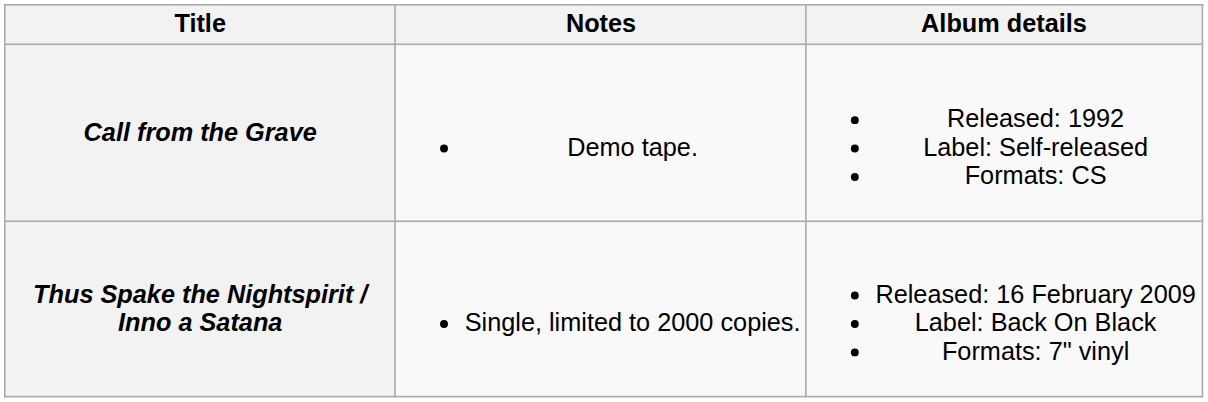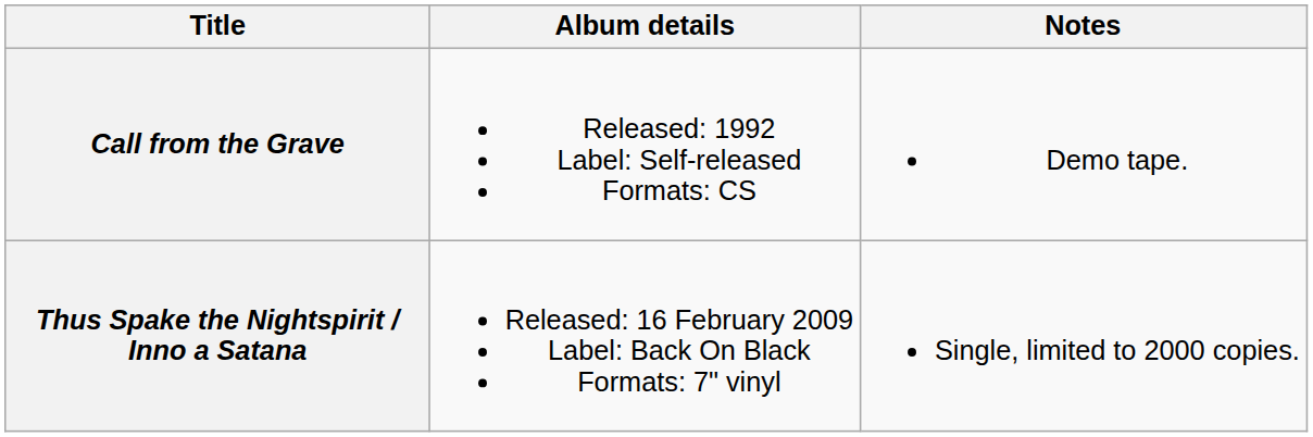 <table class="wikitable plainrowheaders" style="text-align:center;">
 <tr>
 <th scope="col" style="width:15em;">Title</th>
+<th scope="col">Album details</th>
 <th scope="col">Notes</th>
-<th scope="col">Album details</th>
 </tr>
 <tr>
 <th scope="row"><strong><em>Call from the Grave</em></strong></th>
+<td><br><ul><li>Released: 1992</li><li>Label: Self-released</li><li>Formats: CS</li></ul></td>
 <td><br><ul><li>Demo tape.</li></ul></td>
-<td><br><ul><li>Released: 1992</li><li>Label: Self-released</li><li>Formats: CS</li></ul></td>
 </tr>
 <tr>
 <th scope="row"><strong><em>Thus Spake the Nightspirit / Inno a Satana</em></strong></th>
+<td><br><ul><li>Released: 16 February 2009</li><li>Label: Back On Black</li><li>Formats: 7" vinyl</li></ul></td>
 <td><br><ul><li>Single, limited to 2000 copies.</li></ul></td>
-<td><br><ul><li>Released: 16 February 2009</li><li>Label: Back On Black</li><li>Formats: 7" vinyl</li></ul></td>
 </tr>
 </table>
